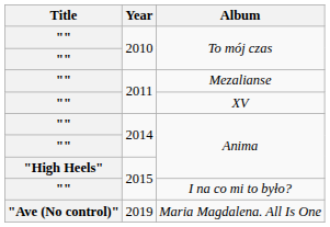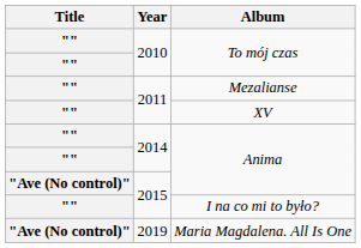 <table class="wikitable plainrowheaders" style="text-align:center;">
 <tr>
 <th scope="col">Title</th>
 <th scope="col">Year</th>
 <th scope="col">Album</th>
 </tr>
 <tr>
 <th scope="row">""</th>
 <td rowspan="2">2010</td>
 <td rowspan="2"><em>To mój czas</em></td>
 </tr>
 <tr>
 <th scope="row">""</th>
 </tr>
 <tr>
 <th scope="row">""<br></th>
 <td rowspan="2">2011</td>
 <td><em>Mezalianse</em></td>
 </tr>
 <tr>
 <th scope="row">""</th>
 <td><em>XV</em></td>
 </tr>
 <tr>
 <th scope="row">""</th>
 <td rowspan="2">2014</td>
 <td rowspan="3"><em>Anima</em></td>
 </tr>
 <tr>
 <th scope="row">""</th>
 </tr>
 <tr>
-<th scope="row">"High Heels"<br></th>
+<th scope="row">"Ave (No control)"</th>
 <td rowspan="2">2015</td>
 </tr>
 <tr>
 <th scope="row">""<br></th>
 <td><em>I na co mi to było?</em></td>
 </tr>
 <tr>
 <th scope="row">"Ave (No control)"</th>
 <td>2019</td>
 <td><em>Maria Magdalena. All Is One</em></td>
 </tr>
 </table>
